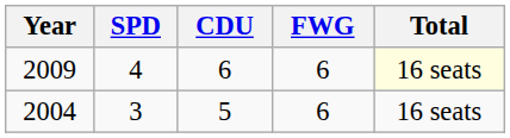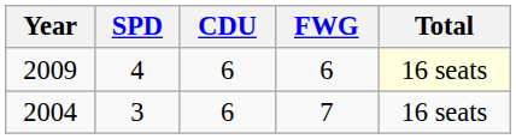 <table class="wikitable" width="300">
 <tr>
 <th>Year</th>
 <th><a href='#'>SPD</a></th>
 <th><a href='#'>CDU</a></th>
 <th><a href='#'>FWG</a></th>
 <th>Total</th>
 </tr>
 <tr align="center">
 <td>2009</td>
 <td>4</td>
 <td>6</td>
 <td>6</td>
 <td style="background: lightyellow;">16 seats</td>
 </tr>
 <tr align="center">
 <td>2004</td>
 <td>3</td>
-<td>5</td>
 <td>6</td>
+<td>7</td>
 <td>16 seats</td>
 </tr>
 </table>
